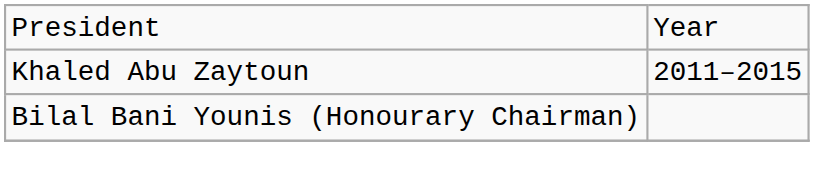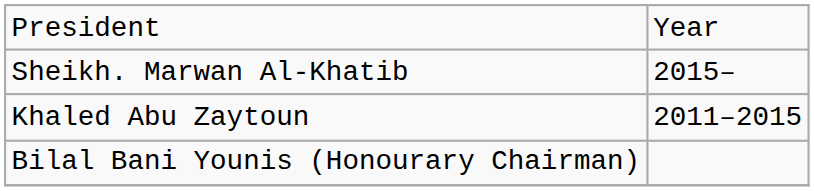 <table class="wikitable">
 <tr>
 <td>President</td>
 <td>Year</td>
+</tr>
+<tr>
+<td>  Sheikh. Marwan Al-Khatib </td>
+<td>2015–</td>
 </tr>
 <tr>
 <td> Khaled Abu Zaytoun </td>
 <td>2011–2015</td>
 </tr>
 <tr>
 <td>  Bilal Bani Younis (Honourary Chairman)</td>
 <td></td>
 </tr>
 <tr>
 </tr>
 </table>
